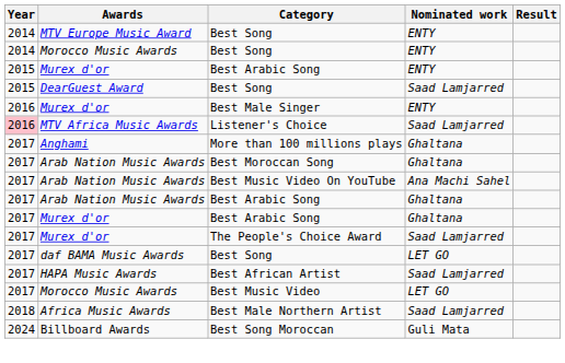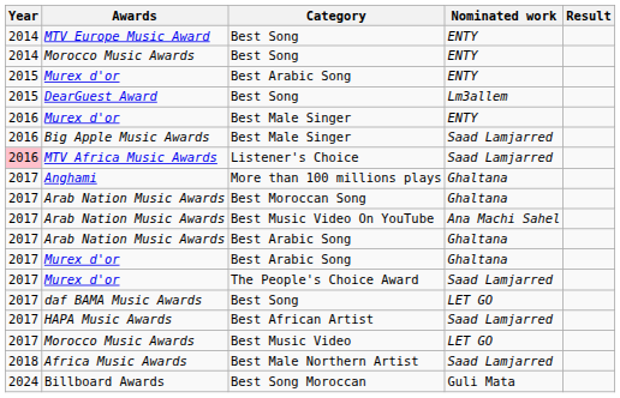 <table class="wikitable">
 <tr>
 <th>Year</th>
 <th>Awards</th>
 <th>Category</th>
 <th>Nominated work</th>
 <th>Result</th>
 </tr>
 <tr>
 <td>2014</td>
 <td><em><a href='#'>MTV Europe Music Award</a></em></td>
 <td>Best Song</td>
 <td><em>ENTY</em></td>
 <td></td>
 </tr>
 <tr>
 <td>2014</td>
 <td><em> Morocco Music Awards</em></td>
 <td>Best Song</td>
 <td><em>ENTY</em></td>
 <td></td>
 </tr>
 <tr>
 <td>2015</td>
 <td><em><a href='#'>Murex d'or</a></em></td>
 <td>Best Arabic Song</td>
 <td><em>ENTY</em></td>
 <td></td>
 </tr>
 <tr>
 <td>2015</td>
 <td><em><a href='#'>DearGuest Award</a></em></td>
 <td>Best Song</td>
-<td><em>Saad Lamjarred</em></td>
+<td><em>Lm3allem</em></td>
 <td></td>
 </tr>
 <tr>
 <td>2016</td>
 <td><em><a href='#'>Murex d'or</a></em></td>
 <td>Best Male Singer</td>
 <td><em>ENTY</em></td>
+<td></td>
+</tr>
+<tr>
+<td>2016</td>
+<td><em>Big Apple Music Awards</em></td>
+<td>Best Male Singer</td>
+<td><em>Saad Lamjarred</em></td>
 <td></td>
 </tr>
 <tr>
 <td style="background: pink;">2016</td>
 <td><em><a href='#'>MTV Africa Music Awards</a></em></td>
 <td>Listener's Choice</td>
 <td><em>Saad Lamjarred</em></td>
 <td></td>
 </tr>
 <tr>
 <td>2017</td>
 <td><em><a href='#'>Anghami</a></em></td>
 <td>More than 100 millions plays</td>
 <td><em>Ghaltana</em></td>
 <td></td>
 </tr>
 <tr>
 <td>2017</td>
 <td><em>Arab Nation Music Awards</em></td>
 <td>Best Moroccan Song</td>
 <td><em>Ghaltana</em></td>
 <td></td>
 </tr>
 <tr>
 <td>2017</td>
 <td><em>Arab Nation Music Awards</em></td>
 <td>Best Music Video On YouTube</td>
 <td><em>Ana Machi Sahel</em></td>
 <td></td>
 </tr>
 <tr>
 <td>2017</td>
 <td><em>Arab Nation Music Awards</em></td>
 <td>Best Arabic Song</td>
 <td><em>Ghaltana</em></td>
 <td></td>
 </tr>
 <tr>
 <td>2017</td>
 <td><em><a href='#'>Murex d'or</a></em></td>
 <td>Best Arabic Song</td>
 <td><em>Ghaltana</em></td>
 <td></td>
 </tr>
 <tr>
 <td>2017</td>
 <td><em><a href='#'>Murex d'or</a></em></td>
 <td>The People's Choice Award</td>
 <td><em>Saad Lamjarred</em></td>
 <td></td>
 </tr>
 <tr>
 <td>2017</td>
 <td><em>daf BAMA Music Awards</em></td>
 <td>Best Song</td>
 <td><em>LET GO</em></td>
 <td></td>
 </tr>
 <tr>
 <td>2017</td>
 <td><em>HAPA Music Awards</em></td>
 <td>Best African Artist</td>
 <td><em>Saad Lamjarred</em></td>
 <td></td>
 </tr>
 <tr>
 <td>2017</td>
 <td><em>Morocco Music Awards</em></td>
 <td>Best Music Video</td>
 <td><em>LET GO</em></td>
 <td></td>
 </tr>
 <tr>
 <td>2018</td>
 <td><em>Africa Music Awards</em></td>
 <td>Best Male Northern Artist</td>
 <td><em>Saad Lamjarred</em></td>
 <td></td>
 </tr>
 <tr>
 <td>2024</td>
 <td>Billboard Awards</td>
 <td>Best Song  Moroccan</td>
 <td>Guli Mata</td>
 <td></td>
 </tr>
 </table>
